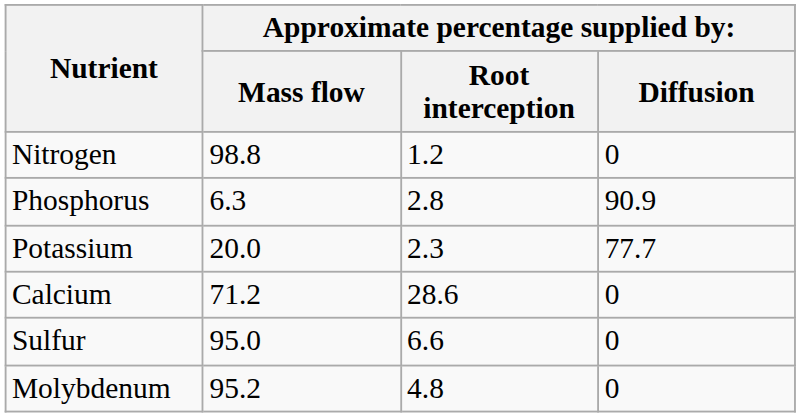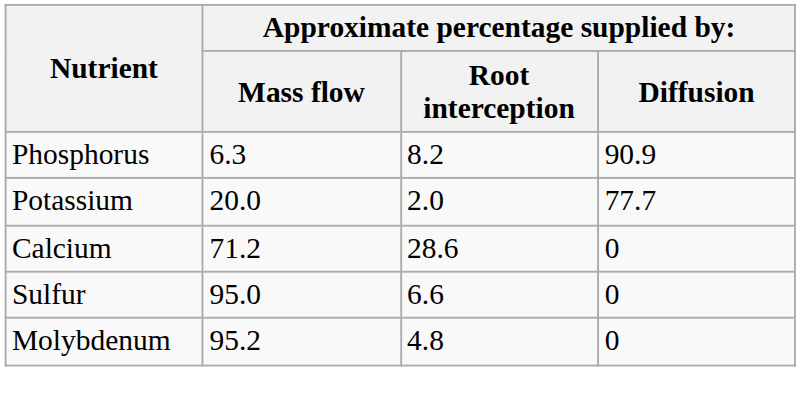 <table class="wikitable" style="border-spacing: 5px; margin:auto;">
 <tr>
 <th scope="col" style="width:100px;" rowspan="2">Nutrient</th>
 <th colspan="3">Approximate percentage supplied by:</th>
 </tr>
 <tr>
 <th scope="col" style="width:100px;">Mass flow</th>
 <th scope="col" style="width:100px;">Root interception</th>
 <th scope="col" style="width:100px;">Diffusion</th>
 </tr>
 <tr>
-<td>Nitrogen</td>
-<td>98.8</td>
-<td>1.2</td>
-<td>0</td>
-</tr>
-<tr>
 <td>Phosphorus</td>
 <td>6.3</td>
-<td>2.8</td>
+<td>8.2</td>
 <td>90.9</td>
 </tr>
 <tr>
 <td>Potassium</td>
 <td>20.0</td>
-<td>2.3</td>
+<td>2.0</td>
 <td>77.7</td>
 </tr>
 <tr>
 <td>Calcium</td>
 <td>71.2</td>
 <td>28.6</td>
 <td>0</td>
 </tr>
 <tr>
 <td>Sulfur</td>
 <td>95.0</td>
 <td>6.6</td>
 <td>0</td>
 </tr>
 <tr>
 <td>Molybdenum</td>
 <td>95.2</td>
 <td>4.8</td>
 <td>0</td>
 </tr>
 </table>
